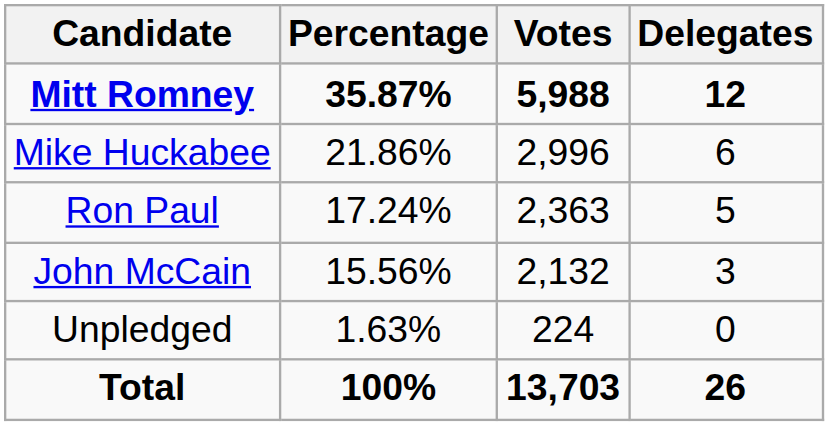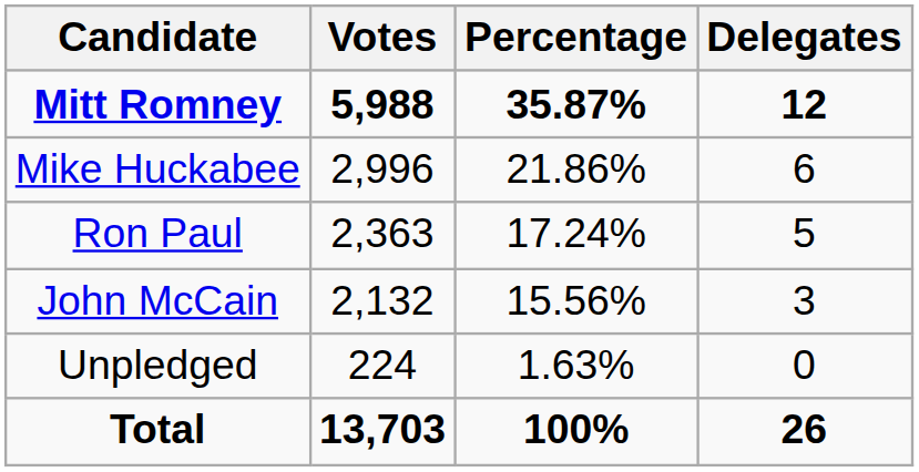 <table class="wikitable" style="text-align:center;">
 <tr>
 <th>Candidate</th>
+<th>Votes</th>
 <th>Percentage</th>
-<th>Votes</th>
 <th>Delegates</th>
 </tr>
 <tr>
 <td><strong><a href='#'>Mitt Romney</a></strong></td>
+<td><strong>5,988</strong></td>
 <td><strong>35.87%</strong></td>
-<td><strong>5,988</strong></td>
 <td><strong>12</strong></td>
 </tr>
 <tr>
 <td><a href='#'>Mike Huckabee</a></td>
+<td>2,996</td>
 <td>21.86%</td>
-<td>2,996</td>
 <td>6</td>
 </tr>
 <tr>
 <td><a href='#'>Ron Paul</a></td>
+<td>2,363</td>
 <td>17.24%</td>
-<td>2,363</td>
 <td>5</td>
 </tr>
 <tr>
 <td><a href='#'>John McCain</a></td>
+<td>2,132</td>
 <td>15.56%</td>
-<td>2,132</td>
 <td>3</td>
 </tr>
 <tr>
 <td>Unpledged</td>
+<td>224</td>
 <td>1.63%</td>
-<td>224</td>
 <td>0</td>
 </tr>
 <tr>
 <td><strong>Total</strong></td>
+<td><strong>13,703</strong></td>
 <td><strong>100%</strong></td>
-<td><strong>13,703</strong></td>
 <td><strong>26</strong></td>
 </tr>
 </table>
